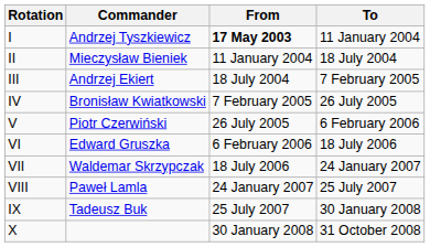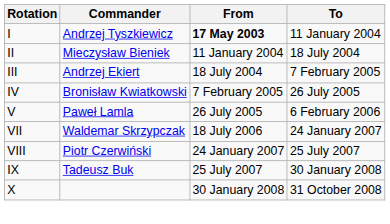 <table class="wikitable">
 <tr>
 <th>Rotation</th>
 <th>Commander</th>
 <th>From</th>
 <th>To</th>
 </tr>
 <tr>
 <td>I</td>
 <td><a href='#'>Andrzej Tyszkiewicz</a></td>
 <td><strong>17 May 2003</strong></td>
 <td>11 January 2004</td>
 </tr>
 <tr>
 <td>II</td>
 <td><a href='#'>Mieczysław Bieniek</a></td>
 <td>11 January 2004</td>
 <td>18 July 2004</td>
 </tr>
 <tr>
 <td>III</td>
 <td><a href='#'>Andrzej Ekiert</a></td>
 <td>18 July 2004</td>
 <td>7 February 2005</td>
 </tr>
 <tr>
 <td>IV</td>
 <td><a href='#'>Bronisław Kwiatkowski</a></td>
 <td>7 February 2005</td>
 <td>26 July 2005</td>
 </tr>
 <tr>
 <td>V</td>
-<td><a href='#'>Piotr Czerwiński</a></td>
+<td><a href='#'>Paweł Lamla</a></td>
 <td>26 July 2005</td>
 <td>6 February 2006</td>
-</tr>
-<tr>
-<td>VI</td>
-<td><a href='#'>Edward Gruszka</a></td>
-<td>6 February 2006</td>
-<td>18 July 2006</td>
 </tr>
 <tr>
 <td>VII</td>
 <td><a href='#'>Waldemar Skrzypczak</a></td>
 <td>18 July 2006</td>
 <td>24 January 2007</td>
 </tr>
 <tr>
 <td>VIII</td>
-<td><a href='#'>Paweł Lamla</a></td>
+<td><a href='#'>Piotr Czerwiński</a></td>
 <td>24 January 2007</td>
 <td>25 July 2007</td>
 </tr>
 <tr>
 <td>IX</td>
 <td><a href='#'>Tadeusz Buk</a></td>
 <td>25 July 2007</td>
 <td>30 January 2008</td>
 </tr>
 <tr>
 <td>X</td>
 <td></td>
 <td>30 January 2008</td>
 <td>31 October 2008</td>
 </tr>
 </table>
